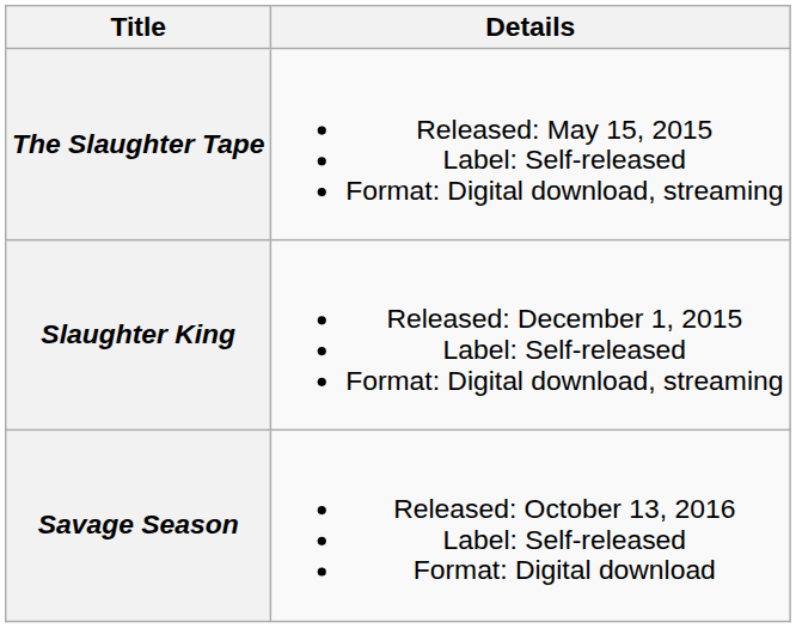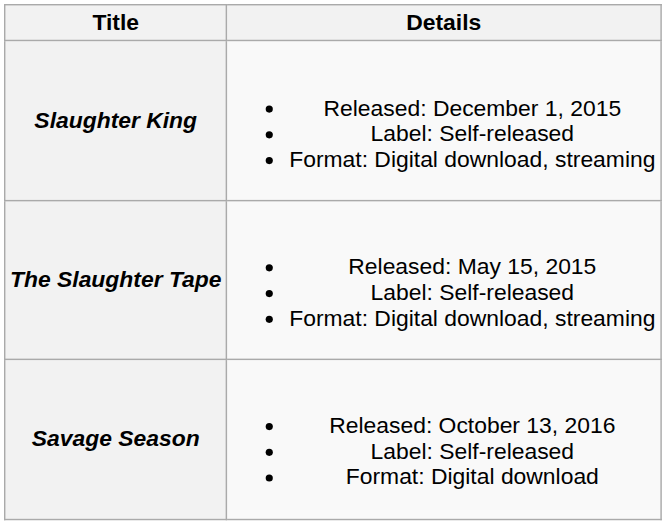 <table class="wikitable plainrowheaders" style="text-align:center;">
 <tr>
 <th scope="col">Title</th>
 <th scope="col">Details</th>
 </tr>
 <tr>
+<th scope="row"><em>Slaughter King</em></th>
+<td><br><ul><li>Released: December 1, 2015</li><li>Label: Self-released</li><li>Format: Digital download, streaming</li></ul></td>
+</tr>
+<tr>
 <th scope="row"><em>The Slaughter Tape</em></th>
 <td><br><ul><li>Released: May 15, 2015</li><li>Label: Self-released</li><li>Format: Digital download, streaming</li></ul></td>
-</tr>
-<tr>
-<th scope="row"><em>Slaughter King</em></th>
-<td><br><ul><li>Released: December 1, 2015</li><li>Label: Self-released</li><li>Format: Digital download, streaming</li></ul></td>
 </tr>
 <tr>
 <th scope="row"><em>Savage Season</em></th>
 <td><br><ul><li>Released: October 13, 2016</li><li>Label: Self-released</li><li>Format: Digital download</li></ul></td>
 </tr>
 </table>
